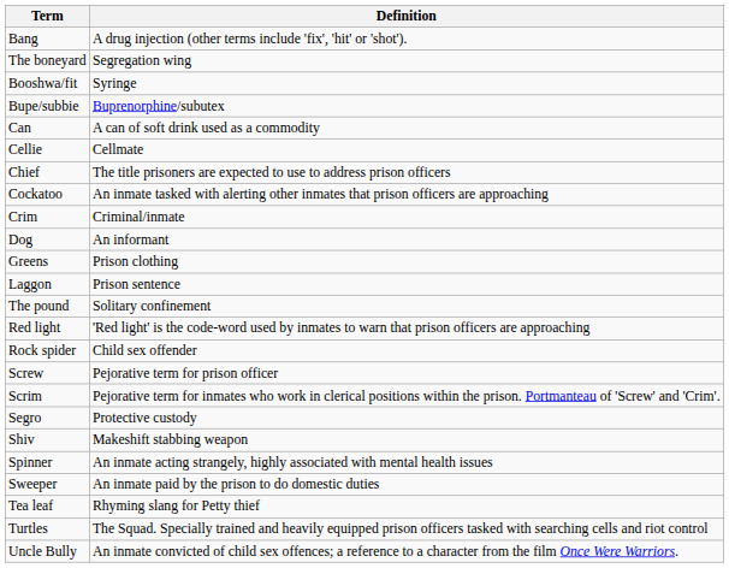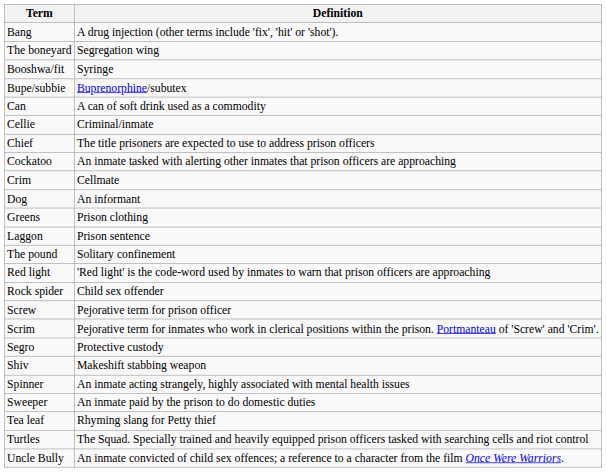 <table class="wikitable">
 <tr>
 <th>Term</th>
 <th>Definition</th>
 </tr>
 <tr>
 <td>Bang</td>
 <td>A drug injection (other terms include 'fix', 'hit' or 'shot').</td>
 </tr>
 <tr>
 <td>The boneyard</td>
 <td>Segregation wing</td>
 </tr>
 <tr>
 <td>Booshwa/fit</td>
 <td>Syringe</td>
 </tr>
 <tr>
 <td>Bupe/subbie</td>
 <td><a href='#'>Buprenorphine</a>/subutex</td>
 </tr>
 <tr>
 <td>Can</td>
 <td>A can of soft drink used as a commodity</td>
 </tr>
 <tr>
 <td>Cellie</td>
-<td>Cellmate</td>
+<td>Criminal/inmate</td>
 </tr>
 <tr>
 <td>Chief</td>
 <td>The title prisoners are expected to use to address prison officers</td>
 </tr>
 <tr>
 <td>Cockatoo</td>
 <td>An inmate tasked with alerting other inmates that prison officers are approaching</td>
 </tr>
 <tr>
 <td>Crim</td>
-<td>Criminal/inmate</td>
+<td>Cellmate</td>
 </tr>
 <tr>
 <td>Dog</td>
 <td>An informant</td>
 </tr>
 <tr>
 <td>Greens</td>
 <td>Prison clothing</td>
 </tr>
 <tr>
 <td>Laggon</td>
 <td>Prison sentence</td>
 </tr>
 <tr>
 <td>The pound</td>
 <td>Solitary confinement</td>
 </tr>
 <tr>
 <td>Red light</td>
 <td>'Red light' is the code-word used by inmates to warn that prison officers are approaching</td>
 </tr>
 <tr>
 <td>Rock spider</td>
 <td>Child sex offender</td>
 </tr>
 <tr>
 <td>Screw</td>
 <td>Pejorative term for prison officer</td>
 </tr>
 <tr>
 <td>Scrim</td>
 <td>Pejorative term for inmates who work in clerical positions within the prison. <a href='#'>Portmanteau</a> of 'Screw' and 'Crim'.</td>
 </tr>
 <tr>
 <td>Segro</td>
 <td>Protective custody</td>
 </tr>
 <tr>
 <td>Shiv</td>
 <td>Makeshift stabbing weapon</td>
 </tr>
 <tr>
 <td>Spinner</td>
 <td>An inmate acting strangely, highly associated with mental health issues</td>
 </tr>
 <tr>
 <td>Sweeper</td>
 <td>An inmate paid by the prison to do domestic duties</td>
 </tr>
 <tr>
 <td>Tea leaf</td>
 <td>Rhyming slang for Petty thief</td>
 </tr>
 <tr>
 <td>Turtles</td>
 <td>The Squad. Specially trained and heavily equipped prison officers tasked with searching cells and riot control</td>
 </tr>
 <tr>
 <td>Uncle Bully</td>
 <td>An inmate convicted of child sex offences; a reference to a character from the film <em><a href='#'>Once Were Warriors</a></em>.</td>
 </tr>
 </table>
